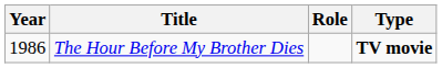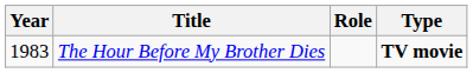 <table class="wikitable sortable">
 <tr>
 <th>Year</th>
 <th>Title</th>
 <th>Role</th>
 <th class="unsortable">Type</th>
 </tr>
 <tr>
-<td>1986</td>
+<td>1983</td>
 <td><em><a href='#'>The Hour Before My Brother Dies</a></em></td>
 <td></td>
 <td><strong>TV movie</strong></td>
 </tr>
 </table>
